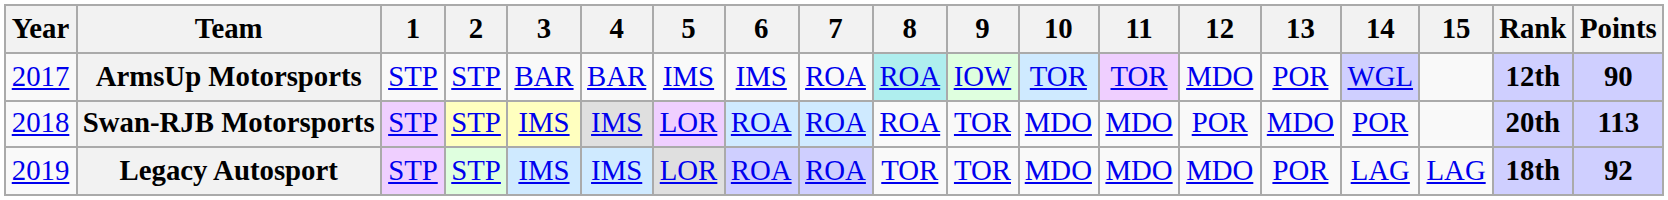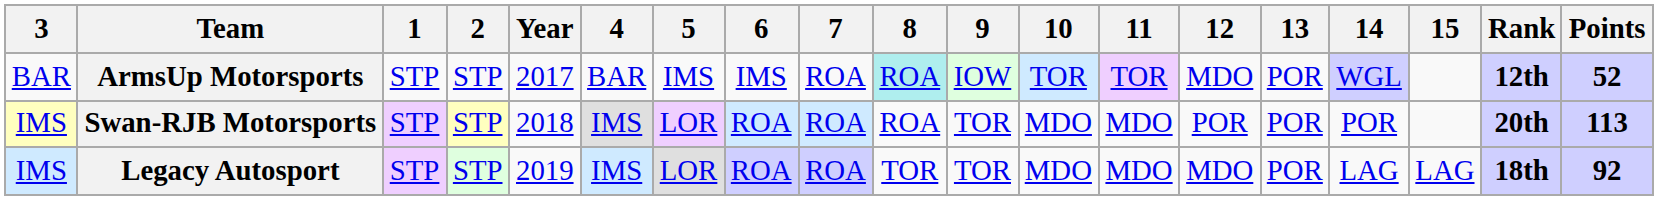 <table class="wikitable" style="text-align:center; font-size:90%">
 <tr>
-<th>Year</th>
+<th>3</th>
 <th>Team</th>
 <th>1</th>
 <th>2</th>
-<th>3</th>
+<th>Year</th>
 <th>4</th>
 <th>5</th>
 <th>6</th>
 <th>7</th>
 <th>8</th>
 <th>9</th>
 <th>10</th>
 <th>11</th>
 <th>12</th>
 <th>13</th>
 <th>14</th>
 <th>15</th>
 <th>Rank</th>
 <th>Points</th>
 </tr>
 <tr>
-<td><a href='#'>2017</a></td>
+<td><a href='#'>BAR</a></td>
 <th>ArmsUp Motorsports</th>
 <td><a href='#'>STP</a></td>
 <td><a href='#'>STP</a></td>
-<td><a href='#'>BAR</a></td>
+<td><a href='#'>2017</a></td>
 <td><a href='#'>BAR</a></td>
 <td><a href='#'>IMS</a></td>
 <td><a href='#'>IMS</a></td>
 <td><a href='#'>ROA</a></td>
 <td style="background: paleturquoise;"><a href='#'>ROA</a></td>
 <td style="background:#DFFFDF;"><a href='#'>IOW</a><br></td>
 <td style="background:#CFEAFF;"><a href='#'>TOR</a><br></td>
 <td style="background:#EFCFFF;"><a href='#'>TOR</a><br></td>
 <td><a href='#'>MDO</a></td>
 <td><a href='#'>POR</a></td>
 <td style="background:#CFCFFF;"><a href='#'>WGL</a><br></td>
 <td></td>
 <th style="background:#CFCFFF;">12th</th>
-<th style="background:#CFCFFF;">90</th>
+<th style="background:#CFCFFF;">52</th>
 </tr>
 <tr>
-<td><a href='#'>2018</a></td>
+<td style="background:#FFFFBF;"><a href='#'>IMS</a><br></td>
 <th>Swan-RJB Motorsports</th>
 <td style="background:#EFCFFF;"><a href='#'>STP</a><br></td>
 <td style="background:#FFFFBF;"><a href='#'>STP</a><br></td>
-<td style="background:#FFFFBF;"><a href='#'>IMS</a><br></td>
+<td><a href='#'>2018</a></td>
 <td style="background:#DFDFDF;"><a href='#'>IMS</a><br></td>
 <td style="background:#EFCFFF;"><a href='#'>LOR</a><br></td>
 <td style="background:#CFEAFF;"><a href='#'>ROA</a><br></td>
 <td style="background:#CFEAFF;"><a href='#'>ROA</a><br></td>
 <td><a href='#'>ROA</a></td>
 <td><a href='#'>TOR</a></td>
 <td><a href='#'>MDO</a></td>
 <td><a href='#'>MDO</a></td>
 <td><a href='#'>POR</a></td>
-<td><a href='#'>MDO</a></td>
+<td><a href='#'>POR</a></td>
 <td><a href='#'>POR</a></td>
 <td></td>
 <th style="background:#CFCFFF;">20th</th>
 <th style="background:#CFCFFF;">113</th>
 </tr>
 <tr>
-<td><a href='#'>2019</a></td>
+<td style="background:#CFEAFF;"><a href='#'>IMS</a><br></td>
 <th>Legacy Autosport</th>
 <td style="background:#EFCFFF;"><a href='#'>STP</a><br></td>
 <td style="background:#DFFFDF;"><a href='#'>STP</a><br></td>
-<td style="background:#CFEAFF;"><a href='#'>IMS</a><br></td>
+<td><a href='#'>2019</a></td>
 <td style="background:#CFEAFF;"><a href='#'>IMS</a><br></td>
 <td style="background:#DFDFDF;"><a href='#'>LOR</a><br></td>
 <td style="background:#CFCFFF;"><a href='#'>ROA</a><br></td>
 <td style="background:#CFCFFF;"><a href='#'>ROA</a><br></td>
 <td><a href='#'>TOR</a></td>
 <td><a href='#'>TOR</a></td>
 <td><a href='#'>MDO</a></td>
 <td><a href='#'>MDO</a></td>
 <td><a href='#'>MDO</a></td>
 <td><a href='#'>POR</a></td>
 <td><a href='#'>LAG</a></td>
 <td><a href='#'>LAG</a></td>
 <th style="background:#CFCFFF;">18th</th>
 <th style="background:#CFCFFF;">92</th>
 </tr>
 </table>
